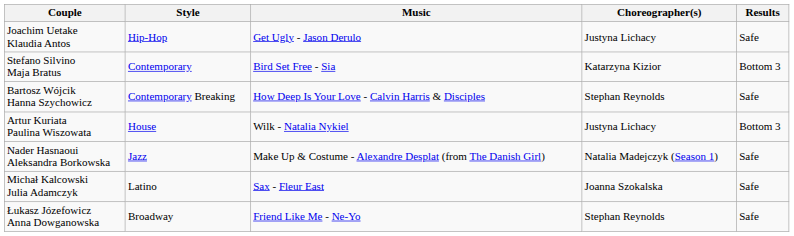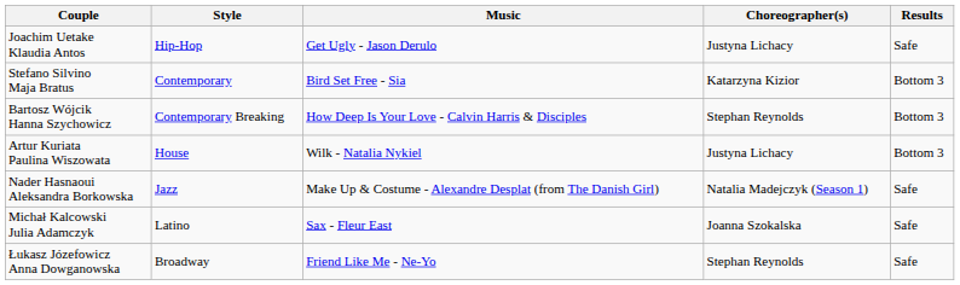 <table class="wikitable" width="90%">
 <tr>
 <th>Couple</th>
 <th>Style</th>
 <th>Music</th>
 <th>Choreographer(s)</th>
 <th>Results</th>
 </tr>
 <tr>
 <td>Joachim Uetake<br>Klaudia Antos</td>
 <td><a href='#'>Hip-Hop</a></td>
 <td><a href='#'>Get Ugly</a> - <a href='#'>Jason Derulo</a></td>
 <td>Justyna Lichacy</td>
 <td>Safe</td>
 </tr>
 <tr>
 <td>Stefano Silvino<br>Maja Bratus</td>
 <td><a href='#'>Contemporary</a></td>
 <td><a href='#'>Bird Set Free</a> - <a href='#'>Sia</a></td>
 <td>Katarzyna Kizior</td>
 <td>Bottom 3</td>
 </tr>
 <tr>
 <td>Bartosz Wójcik<br>Hanna Szychowicz</td>
 <td><a href='#'>Contemporary</a> Breaking</td>
 <td><a href='#'>How Deep Is Your Love</a> - <a href='#'>Calvin Harris</a> & <a href='#'>Disciples</a></td>
 <td>Stephan Reynolds</td>
-<td>Safe</td>
+<td>Bottom 3</td>
 </tr>
 <tr>
 <td>Artur Kuriata<br>Paulina Wiszowata</td>
 <td><a href='#'>House</a></td>
 <td>Wilk - <a href='#'>Natalia Nykiel</a></td>
 <td>Justyna Lichacy</td>
 <td>Bottom 3</td>
 </tr>
 <tr>
 <td>Nader Hasnaoui<br>Aleksandra Borkowska</td>
 <td><a href='#'>Jazz</a></td>
 <td>Make Up & Costume - <a href='#'>Alexandre Desplat</a> (from <a href='#'>The Danish Girl</a>)</td>
 <td>Natalia Madejczyk (<a href='#'>Season 1</a>)</td>
 <td>Safe</td>
 </tr>
 <tr>
 <td>Michał Kalcowski<br>Julia Adamczyk</td>
 <td>Latino</td>
 <td><a href='#'>Sax</a> - <a href='#'>Fleur East</a></td>
 <td>Joanna Szokalska</td>
 <td>Safe</td>
 </tr>
 <tr>
 <td>Łukasz Józefowicz<br>Anna Dowganowska</td>
 <td>Broadway</td>
 <td><a href='#'>Friend Like Me</a> - <a href='#'>Ne-Yo</a></td>
 <td>Stephan Reynolds</td>
 <td>Safe</td>
 </tr>
 </table>
